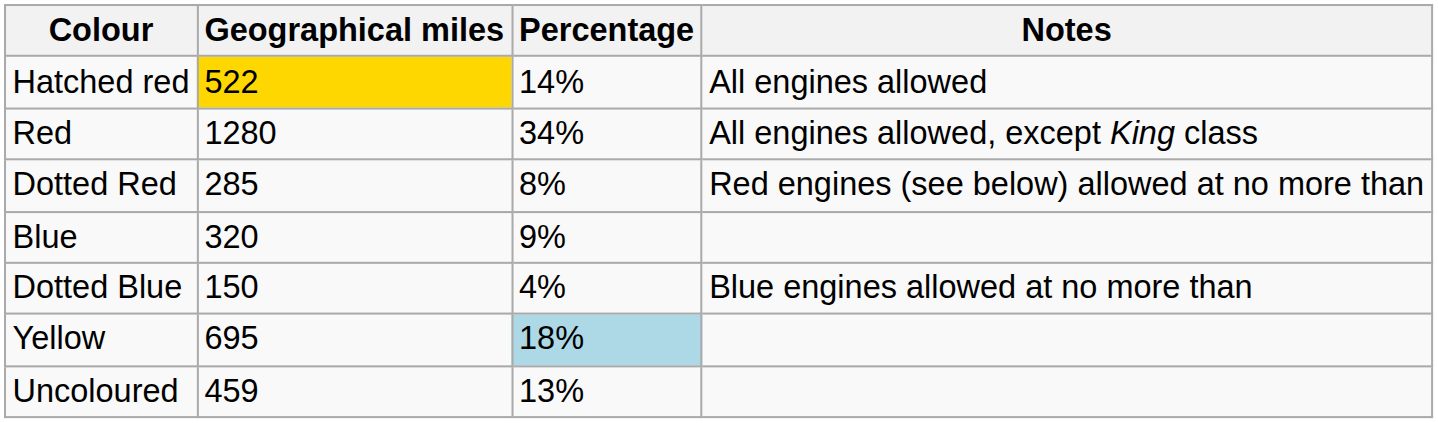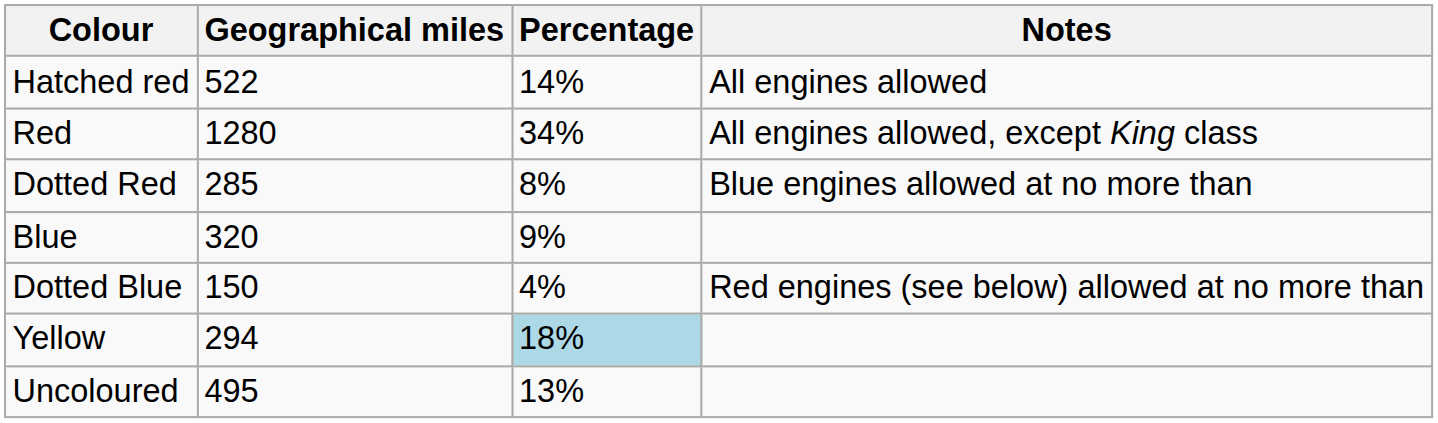 <table class=wikitable>
 <tr>
 <th>Colour</th>
 <th>Geographical miles</th>
 <th>Percentage</th>
 <th>Notes</th>
 </tr>
 <tr>
 <td>Hatched red</td>
-<td style="background: gold;">522</td>
+<td>522</td>
 <td>14%</td>
 <td>All engines allowed</td>
 </tr>
 <tr>
 <td>Red</td>
 <td>1280</td>
 <td>34%</td>
 <td>All engines allowed, except <em>King</em> class</td>
 </tr>
 <tr>
 <td>Dotted Red</td>
 <td>285</td>
 <td>8%</td>
-<td>Red engines (see below) allowed at no more than </td>
+<td>Blue engines allowed at no more than </td>
 </tr>
 <tr>
 <td>Blue</td>
 <td>320</td>
 <td>9%</td>
 <td></td>
 </tr>
 <tr>
 <td>Dotted Blue</td>
 <td>150</td>
 <td>4%</td>
-<td>Blue engines allowed at no more than </td>
+<td>Red engines (see below) allowed at no more than </td>
 </tr>
 <tr>
 <td>Yellow</td>
-<td>695</td>
+<td>294</td>
 <td style="background: lightblue;">18%</td>
 <td></td>
 </tr>
 <tr>
 <td>Uncoloured</td>
-<td>459</td>
+<td>495</td>
 <td>13%</td>
 <td></td>
 </tr>
 </table>
